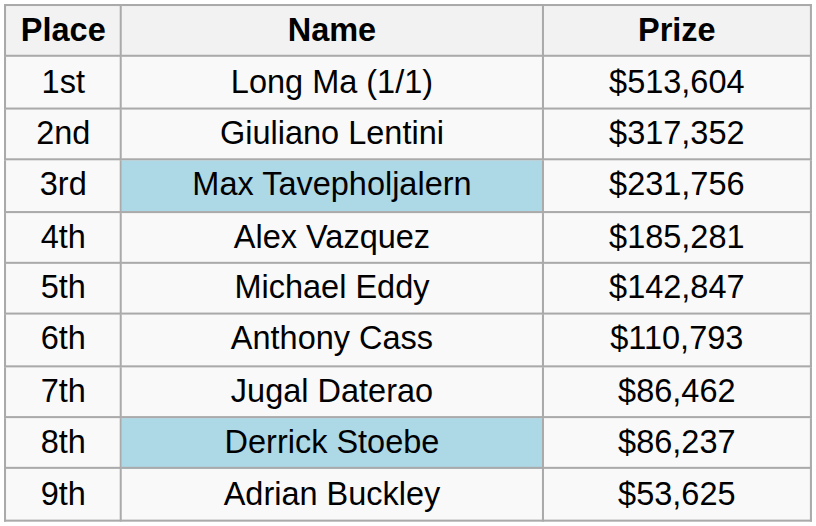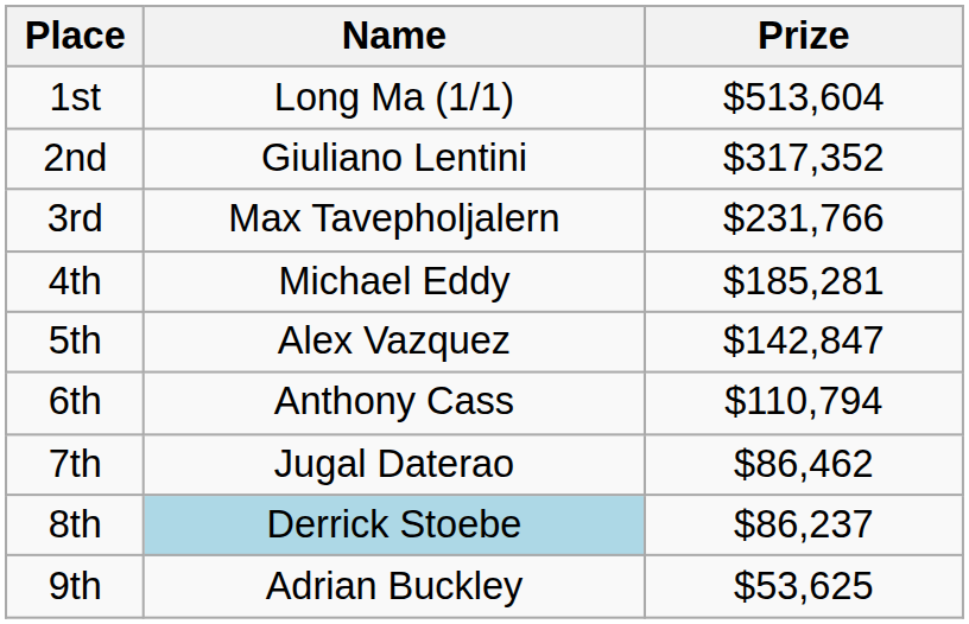 <table class="wikitable">
 <tr>
 <th width="50">Place</th>
 <th width="200">Name</th>
 <th width="125">Prize</th>
 </tr>
 <tr>
 <td align = "center">1st</td>
 <td align = "center"> Long Ma (1/1)</td>
 <td align="center">$513,604</td>
 </tr>
 <tr>
 <td align = "center">2nd</td>
 <td align = "center"> Giuliano Lentini</td>
 <td align="center">$317,352</td>
 </tr>
 <tr>
 <td align = "center">3rd</td>
-<td align = "center" style="background: lightblue;"> Max Tavepholjalern</td>
-<td align="center">$231,756</td>
+<td align = "center"> Max Tavepholjalern</td>
+<td align="center">$231,766</td>
 </tr>
 <tr>
 <td align = "center">4th</td>
-<td align = "center"> Alex Vazquez</td>
+<td align = "center"> Michael Eddy</td>
 <td align="center">$185,281</td>
 </tr>
 <tr>
 <td align = "center">5th</td>
-<td align = "center"> Michael Eddy</td>
+<td align = "center"> Alex Vazquez</td>
 <td align="center">$142,847</td>
 </tr>
 <tr>
 <td align = "center">6th</td>
 <td align = "center"> Anthony Cass</td>
-<td align="center">$110,793</td>
+<td align="center">$110,794</td>
 </tr>
 <tr>
 <td align = "center">7th</td>
 <td align = "center"> Jugal Daterao</td>
 <td align="center">$86,462</td>
 </tr>
 <tr>
 <td align = "center">8th</td>
 <td align = "center" style="background: lightblue;"> Derrick Stoebe</td>
 <td align="center">$86,237</td>
 </tr>
 <tr>
 <td align = "center">9th</td>
 <td align = "center"> Adrian Buckley</td>
 <td align="center">$53,625</td>
 </tr>
 </table>
